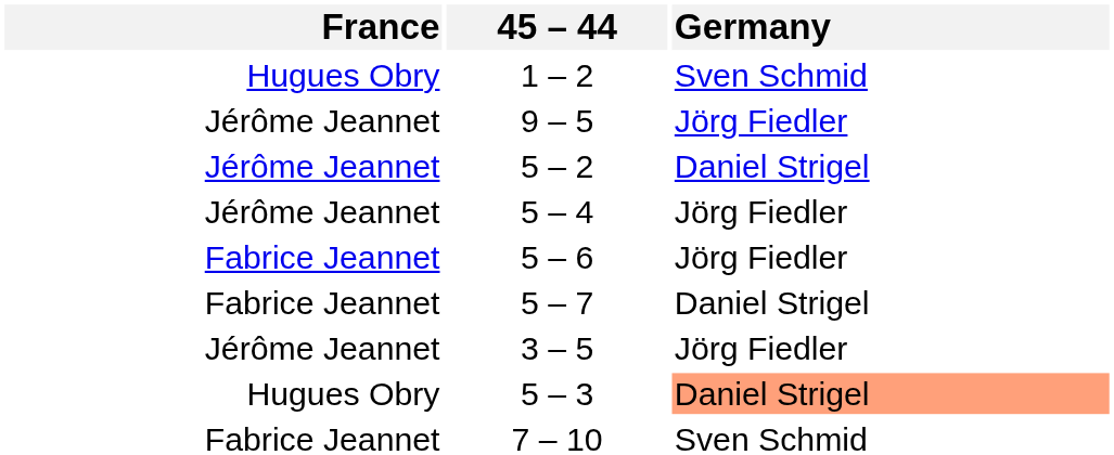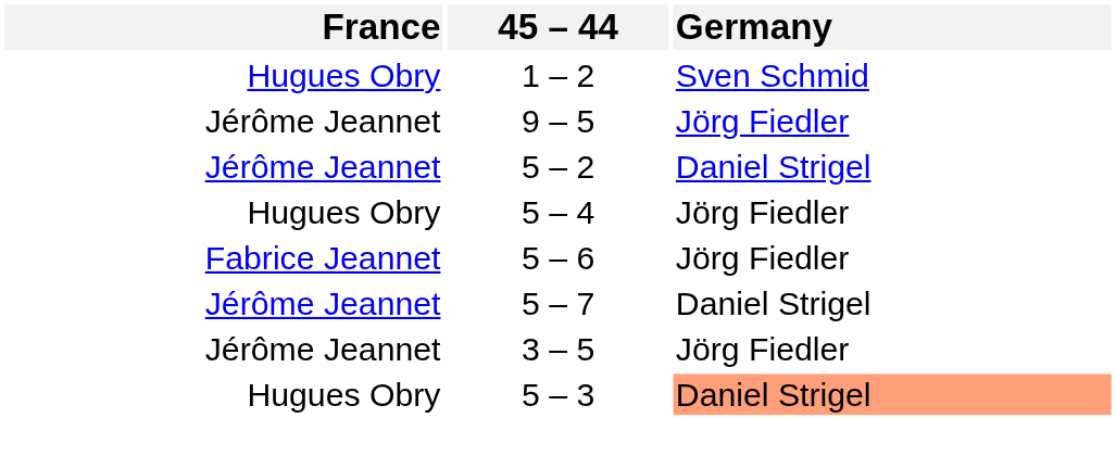 <table style="font-size:90%">
 <tr style="font-size:110%; background:#f2f2f2">
 <td style="width:12em" align=right><strong>France</strong> </td>
 <td style="width:6em" align=center><strong>45 – 44</strong></td>
 <td style="width:12em"> <strong>Germany</strong></td>
 </tr>
 <tr>
 <td align=right><a href='#'>Hugues Obry</a></td>
 <td align=center>1 – 2</td>
 <td><a href='#'>Sven Schmid</a></td>
 </tr>
 <tr>
 <td align=right>Jérôme Jeannet</td>
 <td align=center>9 – 5</td>
 <td><a href='#'>Jörg Fiedler</a></td>
 </tr>
 <tr>
 <td align=right><a href='#'>Jérôme Jeannet</a></td>
 <td align=center>5 – 2</td>
 <td><a href='#'>Daniel Strigel</a></td>
 </tr>
 <tr>
-<td align=right>Jérôme Jeannet</td>
+<td align=right>Hugues Obry</td>
 <td align=center>5 – 4</td>
 <td>Jörg Fiedler</td>
 </tr>
 <tr>
 <td align=right><a href='#'>Fabrice Jeannet</a></td>
 <td align=center>5 – 6</td>
 <td>Jörg Fiedler</td>
 </tr>
 <tr>
-<td align=right>Fabrice Jeannet</td>
+<td align=right><a href='#'>Jérôme Jeannet</a></td>
 <td align=center>5 – 7</td>
 <td>Daniel Strigel</td>
 </tr>
 <tr>
 <td align=right>Jérôme Jeannet</td>
 <td align=center>3 – 5</td>
 <td>Jörg Fiedler</td>
 </tr>
 <tr>
 <td align=right>Hugues Obry</td>
 <td align=center>5 – 3</td>
 <td style="background: lightsalmon;">Daniel Strigel</td>
 </tr>
-<tr>
-<td align=right>Fabrice Jeannet</td>
-<td align=center>7 – 10</td>
-<td>Sven Schmid</td>
-</tr>
 </table>
